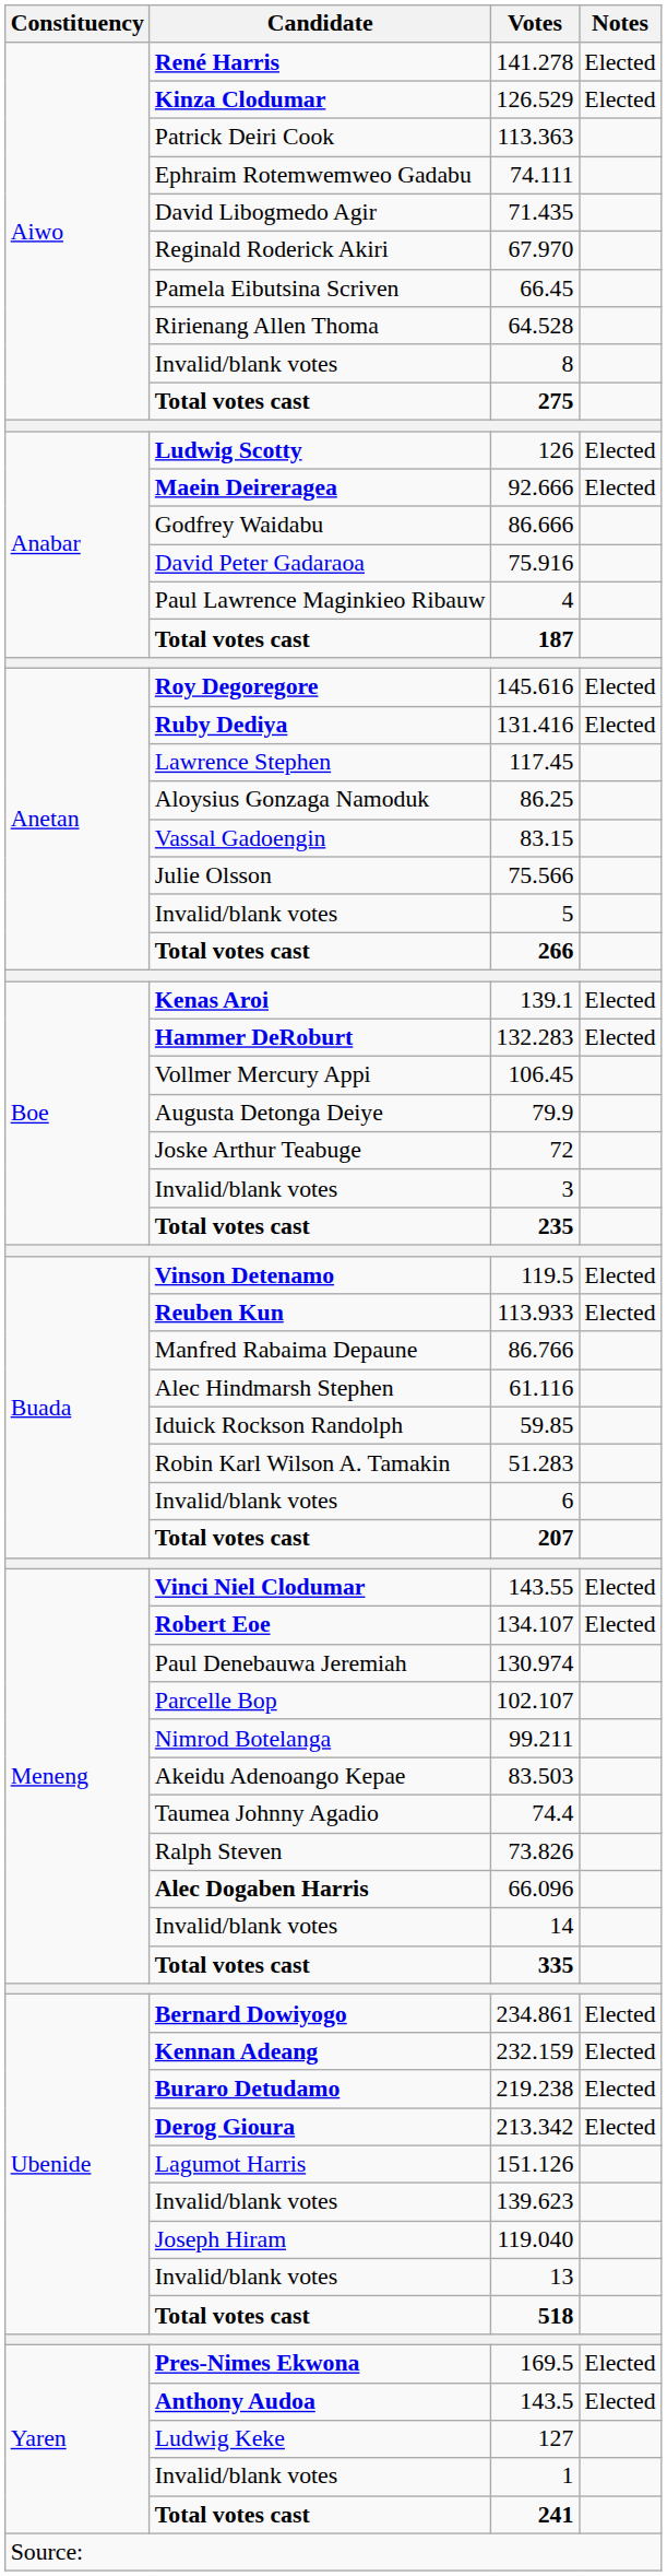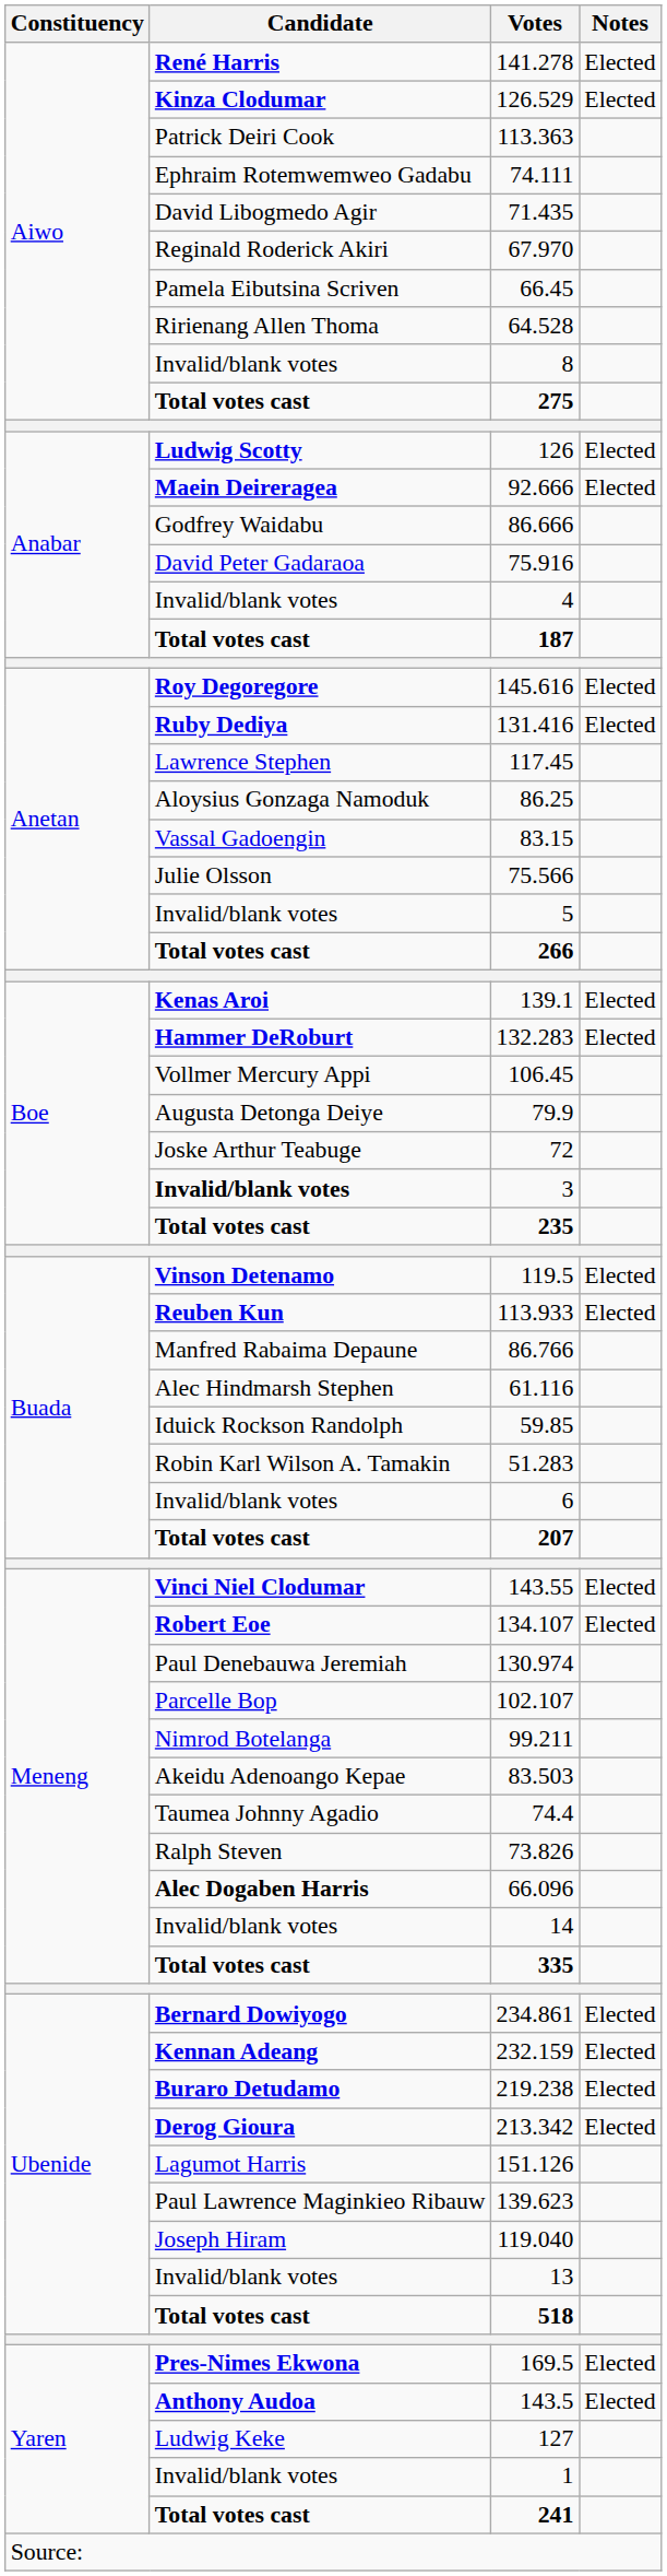 <table class=wikitable style=text-align:left>
 <tr>
 <th>Constituency</th>
 <th>Candidate</th>
 <th>Votes</th>
 <th>Notes</th>
 </tr>
 <tr>
 <td rowspan=10><a href='#'>Aiwo</a></td>
 <td><strong><a href='#'>René Harris</a></strong></td>
 <td align=right>141.278</td>
 <td>Elected</td>
 </tr>
 <tr>
 <td><strong><a href='#'>Kinza Clodumar</a></strong></td>
 <td align=right>126.529</td>
 <td>Elected</td>
 </tr>
 <tr>
 <td>Patrick Deiri Cook</td>
 <td align=right>113.363</td>
 <td></td>
 </tr>
 <tr>
 <td>Ephraim Rotemwemweo Gadabu</td>
 <td align=right>74.111</td>
 <td></td>
 </tr>
 <tr>
 <td>David Libogmedo Agir</td>
 <td align=right>71.435</td>
 <td></td>
 </tr>
 <tr>
 <td>Reginald Roderick Akiri</td>
 <td align=right>67.970</td>
 <td></td>
 </tr>
 <tr>
 <td>Pamela Eibutsina Scriven</td>
 <td align=right>66.45</td>
 <td></td>
 </tr>
 <tr>
 <td>Ririenang Allen Thoma</td>
 <td align=right>64.528</td>
 <td></td>
 </tr>
 <tr>
 <td>Invalid/blank votes</td>
 <td align=right>8</td>
 <td></td>
 </tr>
 <tr>
 <td><strong>Total votes cast</strong></td>
 <td align=right><strong>275</strong></td>
 <td></td>
 </tr>
 <tr>
 <th colspan=4></th>
 </tr>
 <tr>
 <td rowspan=6><a href='#'>Anabar</a></td>
 <td><strong><a href='#'>Ludwig Scotty</a></strong></td>
 <td align=right>126</td>
 <td>Elected</td>
 </tr>
 <tr>
 <td><strong><a href='#'>Maein Deireragea</a></strong></td>
 <td align=right>92.666</td>
 <td>Elected</td>
 </tr>
 <tr>
 <td>Godfrey Waidabu</td>
 <td align=right>86.666</td>
 <td></td>
 </tr>
 <tr>
 <td><a href='#'>David Peter Gadaraoa</a></td>
 <td align=right>75.916</td>
 <td></td>
 </tr>
 <tr>
-<td>Paul Lawrence Maginkieo Ribauw</td>
+<td>Invalid/blank votes</td>
 <td align=right>4</td>
 <td></td>
 </tr>
 <tr>
 <td><strong>Total votes cast</strong></td>
 <td align=right><strong>187</strong></td>
 <td></td>
 </tr>
 <tr>
 <th colspan=4></th>
 </tr>
 <tr>
 <td rowspan=8><a href='#'>Anetan</a></td>
 <td><strong><a href='#'>Roy Degoregore</a></strong></td>
 <td align=right>145.616</td>
 <td>Elected</td>
 </tr>
 <tr>
 <td><strong><a href='#'>Ruby Dediya</a></strong></td>
 <td align=right>131.416</td>
 <td>Elected</td>
 </tr>
 <tr>
 <td><a href='#'>Lawrence Stephen</a></td>
 <td align=right>117.45</td>
 <td></td>
 </tr>
 <tr>
 <td>Aloysius Gonzaga Namoduk</td>
 <td align=right>86.25</td>
 <td></td>
 </tr>
 <tr>
 <td><a href='#'>Vassal Gadoengin</a></td>
 <td align=right>83.15</td>
 <td></td>
 </tr>
 <tr>
 <td>Julie Olsson</td>
 <td align=right>75.566</td>
 <td></td>
 </tr>
 <tr>
 <td>Invalid/blank votes</td>
 <td align=right>5</td>
 <td></td>
 </tr>
 <tr>
 <td><strong>Total votes cast</strong></td>
 <td align=right><strong>266</strong></td>
 <td></td>
 </tr>
 <tr>
 <th colspan=4></th>
 </tr>
 <tr>
 <td rowspan=7><a href='#'>Boe</a></td>
 <td><strong><a href='#'>Kenas Aroi</a></strong></td>
 <td align=right>139.1</td>
 <td>Elected</td>
 </tr>
 <tr>
 <td><strong><a href='#'>Hammer DeRoburt</a></strong></td>
 <td align=right>132.283</td>
 <td>Elected</td>
 </tr>
 <tr>
 <td>Vollmer Mercury Appi</td>
 <td align=right>106.45</td>
 <td></td>
 </tr>
 <tr>
 <td>Augusta Detonga Deiye</td>
 <td align=right>79.9</td>
 <td></td>
 </tr>
 <tr>
 <td>Joske Arthur Teabuge</td>
 <td align=right>72</td>
 <td></td>
 </tr>
 <tr>
-<td>Invalid/blank votes</td>
+<td><strong>Invalid/blank votes</strong></td>
 <td align=right>3</td>
 <td></td>
 </tr>
 <tr>
 <td><strong>Total votes cast</strong></td>
 <td align=right><strong>235</strong></td>
 <td></td>
 </tr>
 <tr>
 <th colspan=4></th>
 </tr>
 <tr>
 <td rowspan=8><a href='#'>Buada</a></td>
 <td><strong><a href='#'>Vinson Detenamo</a></strong></td>
 <td align=right>119.5</td>
 <td>Elected</td>
 </tr>
 <tr>
 <td><strong><a href='#'>Reuben Kun</a></strong></td>
 <td align=right>113.933</td>
 <td>Elected</td>
 </tr>
 <tr>
 <td>Manfred Rabaima Depaune</td>
 <td align=right>86.766</td>
 <td></td>
 </tr>
 <tr>
 <td>Alec Hindmarsh Stephen</td>
 <td align=right>61.116</td>
 <td></td>
 </tr>
 <tr>
 <td>Iduick Rockson Randolph</td>
 <td align=right>59.85</td>
 <td></td>
 </tr>
 <tr>
 <td>Robin Karl Wilson A. Tamakin</td>
 <td align=right>51.283</td>
 <td></td>
 </tr>
 <tr>
 <td>Invalid/blank votes</td>
 <td align=right>6</td>
 <td></td>
 </tr>
 <tr>
 <td><strong>Total votes cast</strong></td>
 <td align=right><strong>207</strong></td>
 <td></td>
 </tr>
 <tr>
 <th colspan=4></th>
 </tr>
 <tr>
 <td rowspan=11><a href='#'>Meneng</a></td>
 <td><strong><a href='#'>Vinci Niel Clodumar</a></strong></td>
 <td align=right>143.55</td>
 <td>Elected</td>
 </tr>
 <tr>
 <td><strong><a href='#'>Robert Eoe</a></strong></td>
 <td align=right>134.107</td>
 <td>Elected</td>
 </tr>
 <tr>
 <td>Paul Denebauwa Jeremiah</td>
 <td align=right>130.974</td>
 <td></td>
 </tr>
 <tr>
 <td><a href='#'>Parcelle Bop</a></td>
 <td align=right>102.107</td>
 <td></td>
 </tr>
 <tr>
 <td><a href='#'>Nimrod Botelanga</a></td>
 <td align=right>99.211</td>
 <td></td>
 </tr>
 <tr>
 <td>Akeidu Adenoango Kepae</td>
 <td align=right>83.503</td>
 <td></td>
 </tr>
 <tr>
 <td>Taumea Johnny Agadio</td>
 <td align=right>74.4</td>
 <td></td>
 </tr>
 <tr>
 <td>Ralph Steven</td>
 <td align=right>73.826</td>
 <td></td>
 </tr>
 <tr>
 <td><strong>Alec Dogaben Harris</strong></td>
 <td align=right>66.096</td>
 <td></td>
 </tr>
 <tr>
 <td>Invalid/blank votes</td>
 <td align=right>14</td>
 <td></td>
 </tr>
 <tr>
 <td><strong>Total votes cast</strong></td>
 <td align=right><strong>335</strong></td>
 <td></td>
 </tr>
 <tr>
 <th colspan=4></th>
 </tr>
 <tr>
 <td rowspan=9><a href='#'>Ubenide</a></td>
 <td><strong><a href='#'>Bernard Dowiyogo</a></strong></td>
 <td align=right>234.861</td>
 <td>Elected</td>
 </tr>
 <tr>
 <td><strong><a href='#'>Kennan Adeang</a></strong></td>
 <td align=right>232.159</td>
 <td>Elected</td>
 </tr>
 <tr>
 <td><strong><a href='#'>Buraro Detudamo</a></strong></td>
 <td align=right>219.238</td>
 <td>Elected</td>
 </tr>
 <tr>
 <td><strong><a href='#'>Derog Gioura</a></strong></td>
 <td align=right>213.342</td>
 <td>Elected</td>
 </tr>
 <tr>
 <td><a href='#'>Lagumot Harris</a></td>
 <td align=right>151.126</td>
 <td></td>
 </tr>
 <tr>
-<td>Invalid/blank votes</td>
+<td>Paul Lawrence Maginkieo Ribauw</td>
 <td align=right>139.623</td>
 <td></td>
 </tr>
 <tr>
 <td><a href='#'>Joseph Hiram</a></td>
 <td align=right>119.040</td>
 <td></td>
 </tr>
 <tr>
 <td>Invalid/blank votes</td>
 <td align=right>13</td>
 <td></td>
 </tr>
 <tr>
 <td><strong>Total votes cast</strong></td>
 <td align=right><strong>518</strong></td>
 <td></td>
 </tr>
 <tr>
 <th colspan=4></th>
 </tr>
 <tr>
 <td rowspan=5><a href='#'>Yaren</a></td>
 <td><strong><a href='#'>Pres-Nimes Ekwona</a></strong></td>
 <td align=right>169.5</td>
 <td>Elected</td>
 </tr>
 <tr>
 <td><strong><a href='#'>Anthony Audoa</a></strong></td>
 <td align=right>143.5</td>
 <td>Elected</td>
 </tr>
 <tr>
 <td><a href='#'>Ludwig Keke</a></td>
 <td align=right>127</td>
 <td></td>
 </tr>
 <tr>
 <td>Invalid/blank votes</td>
 <td align=right>1</td>
 <td></td>
 </tr>
 <tr>
 <td><strong>Total votes cast</strong></td>
 <td align=right><strong>241</strong></td>
 <td></td>
 </tr>
 <tr>
 <td align=left colspan=4>Source: </td>
 </tr>
 </table>
